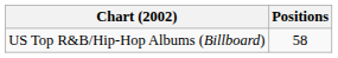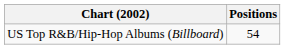 <table class="wikitable">
 <tr>
 <th>Chart (2002)</th>
 <th>Positions</th>
 </tr>
 <tr>
 <td>US Top R&B/Hip-Hop Albums (<em>Billboard</em>)</td>
-<td style="text-align:center">58</td>
+<td style="text-align:center">54</td>
 </tr>
 </table>
